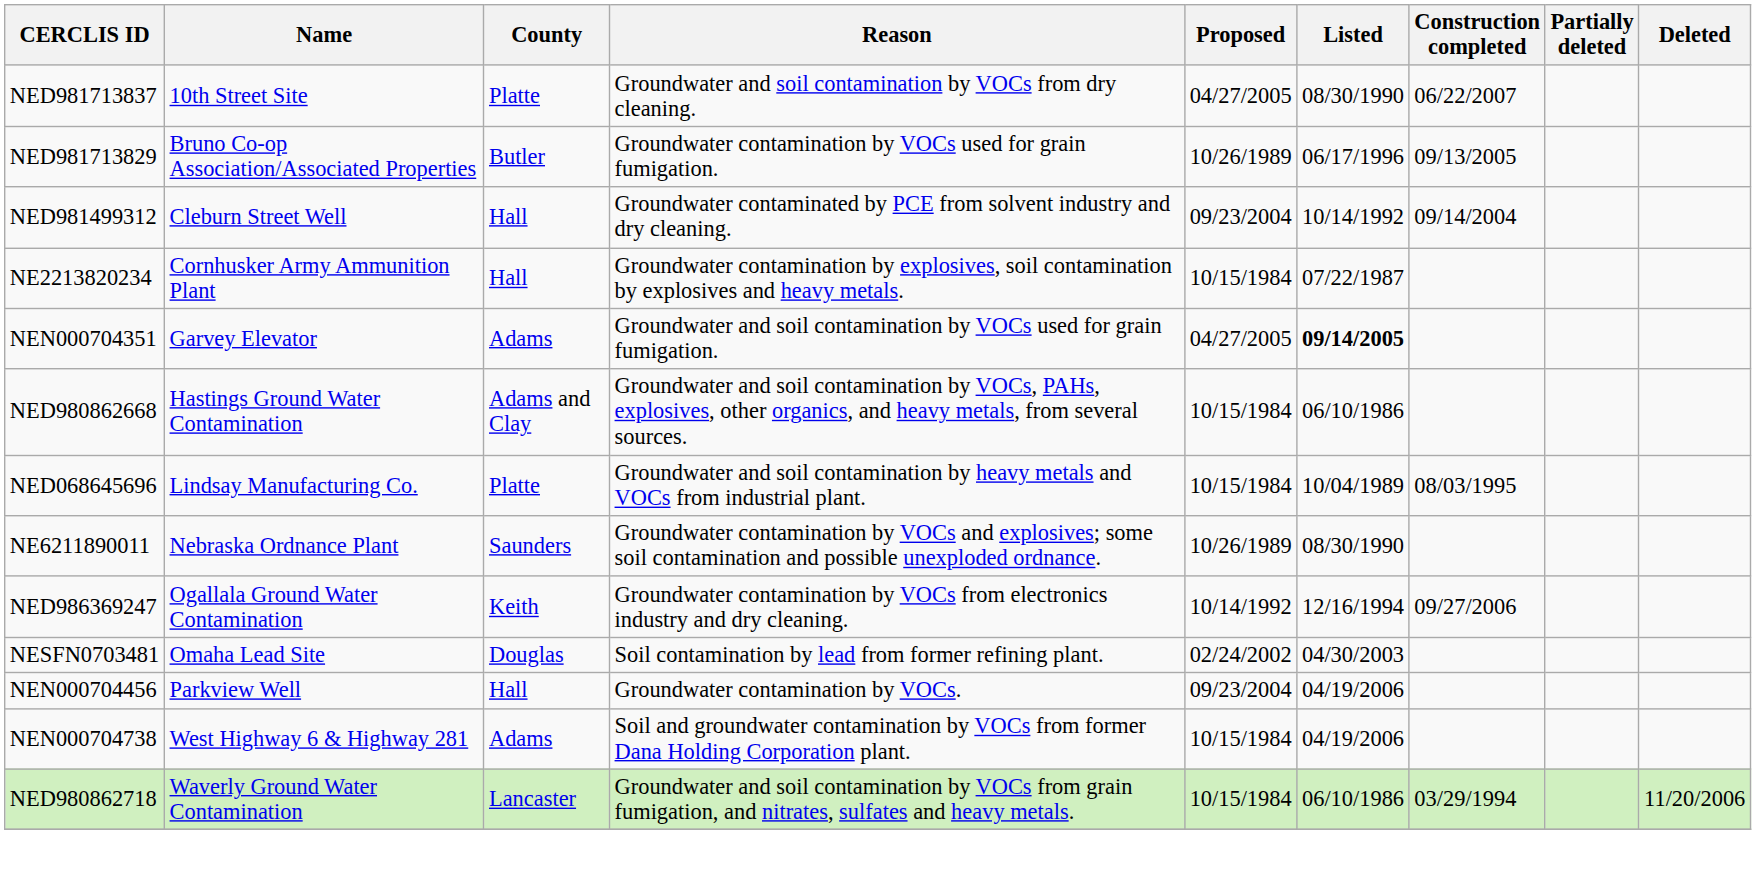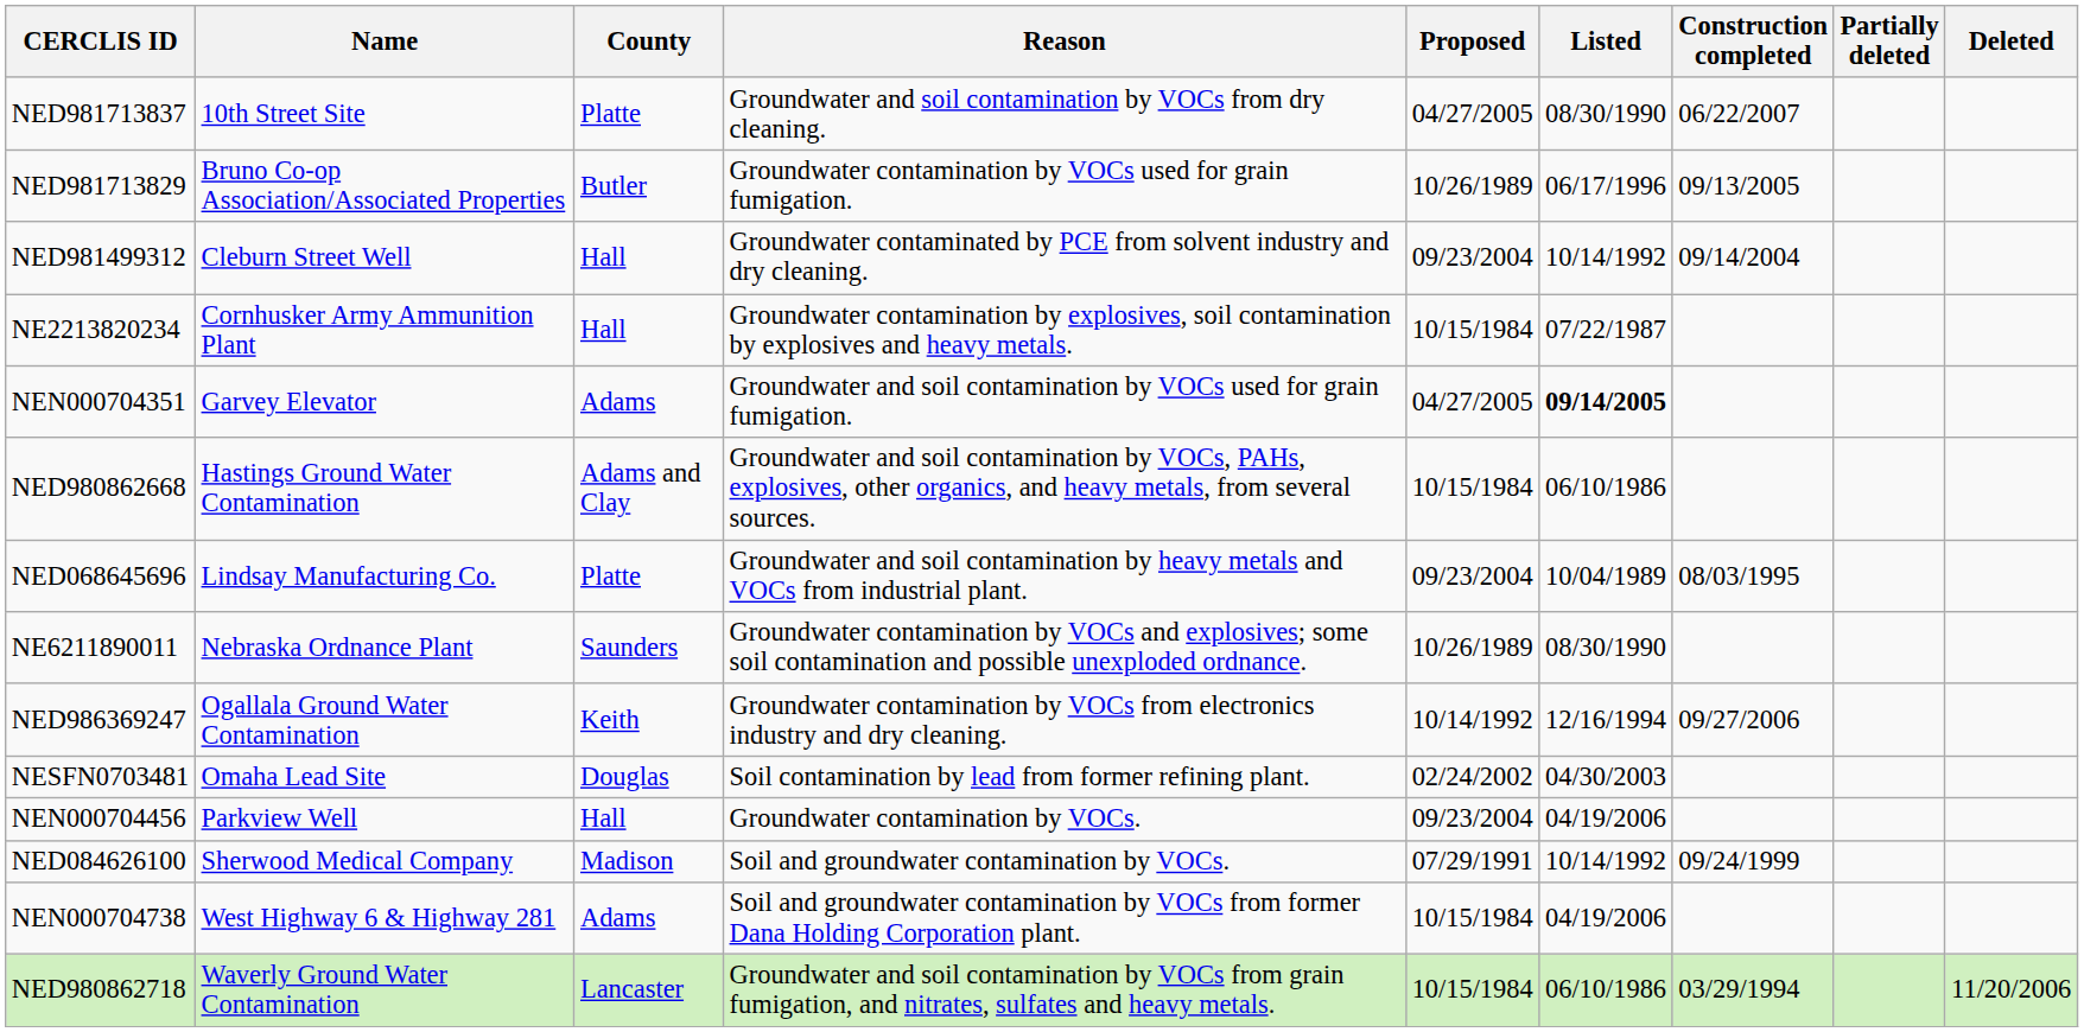 <table class="wikitable sortable">
 <tr>
 <th>CERCLIS ID</th>
 <th>Name</th>
 <th>County</th>
 <th>Reason</th>
 <th>Proposed</th>
 <th>Listed</th>
 <th>Construction<br>completed</th>
 <th>Partially<br>deleted</th>
 <th>Deleted</th>
 </tr>
 <tr>
 <td>NED981713837</td>
 <td><a href='#'>10th Street Site</a></td>
 <td><a href='#'>Platte</a></td>
 <td>Groundwater and <a href='#'>soil contamination</a> by <a href='#'>VOCs</a> from dry cleaning.</td>
 <td>04/27/2005</td>
 <td>08/30/1990</td>
 <td>06/22/2007</td>
 <td></td>
 <td></td>
 </tr>
 <tr>
 <td>NED981713829</td>
 <td><a href='#'>Bruno Co-op Association/Associated Properties</a></td>
 <td><a href='#'>Butler</a></td>
 <td>Groundwater contamination by <a href='#'>VOCs</a> used for grain fumigation.</td>
 <td>10/26/1989</td>
 <td>06/17/1996</td>
 <td>09/13/2005</td>
 <td></td>
 <td></td>
 </tr>
 <tr>
 <td>NED981499312</td>
 <td><a href='#'>Cleburn Street Well</a></td>
 <td><a href='#'>Hall</a></td>
 <td>Groundwater contaminated by <a href='#'>PCE</a> from solvent industry and dry cleaning.</td>
 <td>09/23/2004</td>
 <td>10/14/1992</td>
 <td>09/14/2004</td>
 <td></td>
 <td></td>
 </tr>
 <tr>
 <td>NE2213820234</td>
 <td><a href='#'>Cornhusker Army Ammunition Plant</a></td>
 <td><a href='#'>Hall</a></td>
 <td>Groundwater contamination by <a href='#'>explosives</a>, soil contamination by explosives and <a href='#'>heavy metals</a>.</td>
 <td>10/15/1984</td>
 <td>07/22/1987</td>
 <td></td>
 <td></td>
 <td></td>
 </tr>
 <tr>
 <td>NEN000704351</td>
 <td><a href='#'>Garvey Elevator</a></td>
 <td><a href='#'>Adams</a></td>
 <td>Groundwater and soil contamination by <a href='#'>VOCs</a> used for grain fumigation.</td>
 <td>04/27/2005</td>
 <td><strong>09/14/2005</strong></td>
 <td></td>
 <td></td>
 <td></td>
 </tr>
 <tr>
 <td>NED980862668</td>
 <td><a href='#'>Hastings Ground Water Contamination</a></td>
 <td><a href='#'>Adams</a> and <a href='#'>Clay</a></td>
 <td>Groundwater and soil contamination by <a href='#'>VOCs</a>, <a href='#'>PAHs</a>, <a href='#'>explosives</a>, other <a href='#'>organics</a>, and <a href='#'>heavy metals</a>, from several sources.</td>
 <td>10/15/1984</td>
 <td>06/10/1986</td>
 <td></td>
 <td></td>
 <td></td>
 </tr>
 <tr>
 <td>NED068645696</td>
 <td><a href='#'>Lindsay Manufacturing Co.</a></td>
 <td><a href='#'>Platte</a></td>
 <td>Groundwater and soil contamination by <a href='#'>heavy metals</a> and <a href='#'>VOCs</a> from industrial plant.</td>
-<td>10/15/1984</td>
+<td>09/23/2004</td>
 <td>10/04/1989</td>
 <td>08/03/1995</td>
 <td></td>
 <td></td>
 </tr>
 <tr>
 <td>NE6211890011</td>
 <td><a href='#'>Nebraska Ordnance Plant</a></td>
 <td><a href='#'>Saunders</a></td>
 <td>Groundwater contamination by <a href='#'>VOCs</a> and <a href='#'>explosives</a>; some soil contamination and possible <a href='#'>unexploded ordnance</a>.</td>
 <td>10/26/1989</td>
 <td>08/30/1990</td>
 <td></td>
 <td></td>
 <td></td>
 </tr>
 <tr>
 <td>NED986369247</td>
 <td><a href='#'>Ogallala Ground Water Contamination</a></td>
 <td><a href='#'>Keith</a></td>
 <td>Groundwater contamination by <a href='#'>VOCs</a> from electronics industry and dry cleaning.</td>
 <td>10/14/1992</td>
 <td>12/16/1994</td>
 <td>09/27/2006</td>
 <td></td>
 <td></td>
 </tr>
 <tr>
 <td>NESFN0703481</td>
 <td><a href='#'>Omaha Lead Site</a></td>
 <td><a href='#'>Douglas</a></td>
 <td>Soil contamination by <a href='#'>lead</a> from former refining plant.</td>
 <td>02/24/2002</td>
 <td>04/30/2003</td>
 <td></td>
 <td></td>
 <td></td>
 </tr>
 <tr>
 <td>NEN000704456</td>
 <td><a href='#'>Parkview Well</a></td>
 <td><a href='#'>Hall</a></td>
 <td>Groundwater contamination by <a href='#'>VOCs</a>.</td>
 <td>09/23/2004</td>
 <td>04/19/2006</td>
 <td></td>
 <td></td>
 <td></td>
 </tr>
 <tr>
+<td>NED084626100</td>
+<td><a href='#'>Sherwood Medical Company</a></td>
+<td><a href='#'>Madison</a></td>
+<td>Soil and groundwater contamination by <a href='#'>VOCs</a>.</td>
+<td>07/29/1991</td>
+<td>10/14/1992</td>
+<td>09/24/1999</td>
+<td></td>
+<td></td>
+</tr>
+<tr>
 <td>NEN000704738</td>
 <td><a href='#'>West Highway 6 & Highway 281</a></td>
 <td><a href='#'>Adams</a></td>
 <td>Soil and groundwater contamination by <a href='#'>VOCs</a> from former <a href='#'>Dana Holding Corporation</a> plant.</td>
 <td>10/15/1984</td>
 <td>04/19/2006</td>
 <td></td>
 <td></td>
 <td></td>
 </tr>
 <tr style="background:#d0f0c0">
 <td>NED980862718</td>
 <td><a href='#'>Waverly Ground Water Contamination</a></td>
 <td><a href='#'>Lancaster</a></td>
 <td>Groundwater and soil contamination by <a href='#'>VOCs</a> from grain fumigation, and <a href='#'>nitrates</a>, <a href='#'>sulfates</a> and <a href='#'>heavy metals</a>.</td>
 <td>10/15/1984</td>
 <td>06/10/1986</td>
 <td>03/29/1994</td>
 <td></td>
 <td>11/20/2006</td>
 </tr>
 <tr>
 </tr>
 </table>
